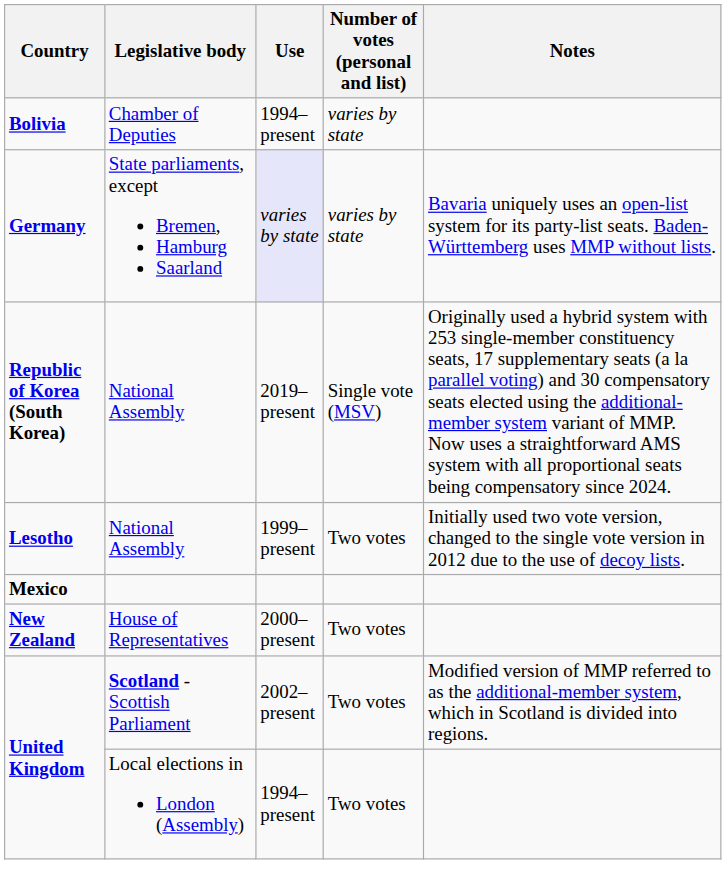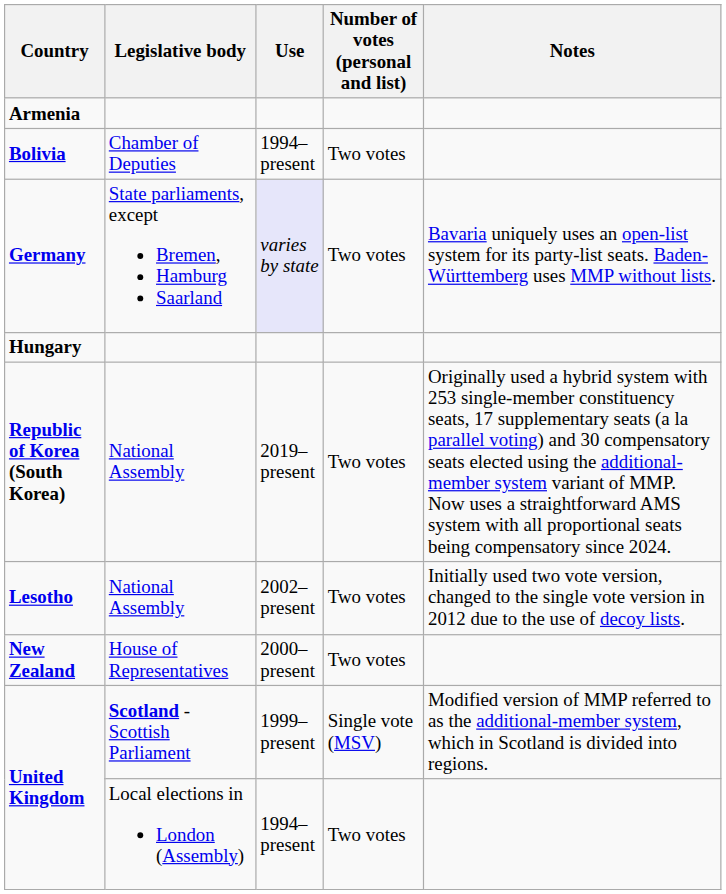 <table class="wikitable">
 <tr>
 <th>Country</th>
 <th>Legislative body</th>
 <th>Use</th>
 <th>Number of votes (personal and list)</th>
 <th>Notes</th>
 </tr>
 <tr>
+<td><strong>Armenia</strong></td>
+<td></td>
+<td></td>
+<td></td>
+<td></td>
+</tr>
+<tr>
 <td><strong></strong> <strong><a href='#'>Bolivia</a></strong></td>
 <td><a href='#'>Chamber of Deputies</a></td>
 <td>1994–present</td>
-<td><em>varies by state</em></td>
+<td>Two votes</td>
 <td></td>
 </tr>
 <tr>
 <td><strong></strong> <strong><a href='#'>Germany</a></strong></td>
 <td><a href='#'>State parliaments</a>, except<br><ul><li><strong></strong> <a href='#'>Bremen</a>,</li><li><strong></strong> <a href='#'>Hamburg</a></li><li><strong></strong> <a href='#'>Saarland</a></li></ul></td>
 <td style="background: lavender;"><em>varies by state</em></td>
-<td><em>varies by state</em></td>
+<td>Two votes</td>
 <td><a href='#'>Bavaria</a> uniquely uses an <a href='#'>open-list</a> system for its party-list seats. <a href='#'>Baden-Württemberg</a> uses <a href='#'>MMP without lists</a>.</td>
+</tr>
+<tr>
+<td><strong>Hungary</strong></td>
+<td></td>
+<td></td>
+<td></td>
+<td></td>
 </tr>
 <tr>
 <td><strong> <a href='#'>Republic of Korea</a> (South Korea)</strong></td>
 <td><a href='#'>National Assembly</a></td>
 <td>2019–present</td>
-<td>Single vote (<a href='#'>MSV</a>)</td>
+<td>Two votes</td>
 <td>Originally used a hybrid system with 253 single-member constituency seats, 17 supplementary seats (a la <a href='#'>parallel voting</a>) and 30 compensatory seats elected using the <a href='#'>additional-member system</a> variant of MMP. Now uses a straightforward AMS system with all proportional seats being compensatory since 2024.</td>
 </tr>
 <tr>
 <td><strong> <a href='#'>Lesotho</a></strong></td>
 <td><a href='#'>National Assembly</a></td>
-<td>1999–present</td>
+<td>2002–present</td>
 <td>Two votes</td>
 <td>Initially used two vote version, changed to the single vote version in 2012 due to the use of <a href='#'>decoy lists</a>.</td>
-</tr>
-<tr>
-<td><strong>Mexico</strong></td>
-<td></td>
-<td></td>
-<td></td>
-<td></td>
 </tr>
 <tr>
 <td><strong> <a href='#'>New Zealand</a></strong></td>
 <td><a href='#'>House of Representatives</a></td>
 <td>2000–present</td>
 <td>Two votes</td>
 <td></td>
 </tr>
 <tr>
 <td rowspan="2"><strong></strong> <strong><a href='#'>United Kingdom</a></strong></td>
 <td><strong></strong> <strong><a href='#'>Scotland</a></strong> - <a href='#'>Scottish Parliament</a></td>
-<td>2002–present</td>
-<td>Two votes</td>
+<td>1999–present</td>
+<td>Single vote (<a href='#'>MSV</a>)</td>
 <td>Modified version of MMP referred to as the <a href='#'>additional-member system</a>, which in Scotland is divided into regions.</td>
 </tr>
 <tr>
 <td>Local elections in<br><ul><li><strong></strong> <a href='#'>London</a> (<a href='#'>Assembly</a>)</li></ul></td>
 <td>1994–present</td>
 <td>Two votes</td>
 <td></td>
 </tr>
 </table>
